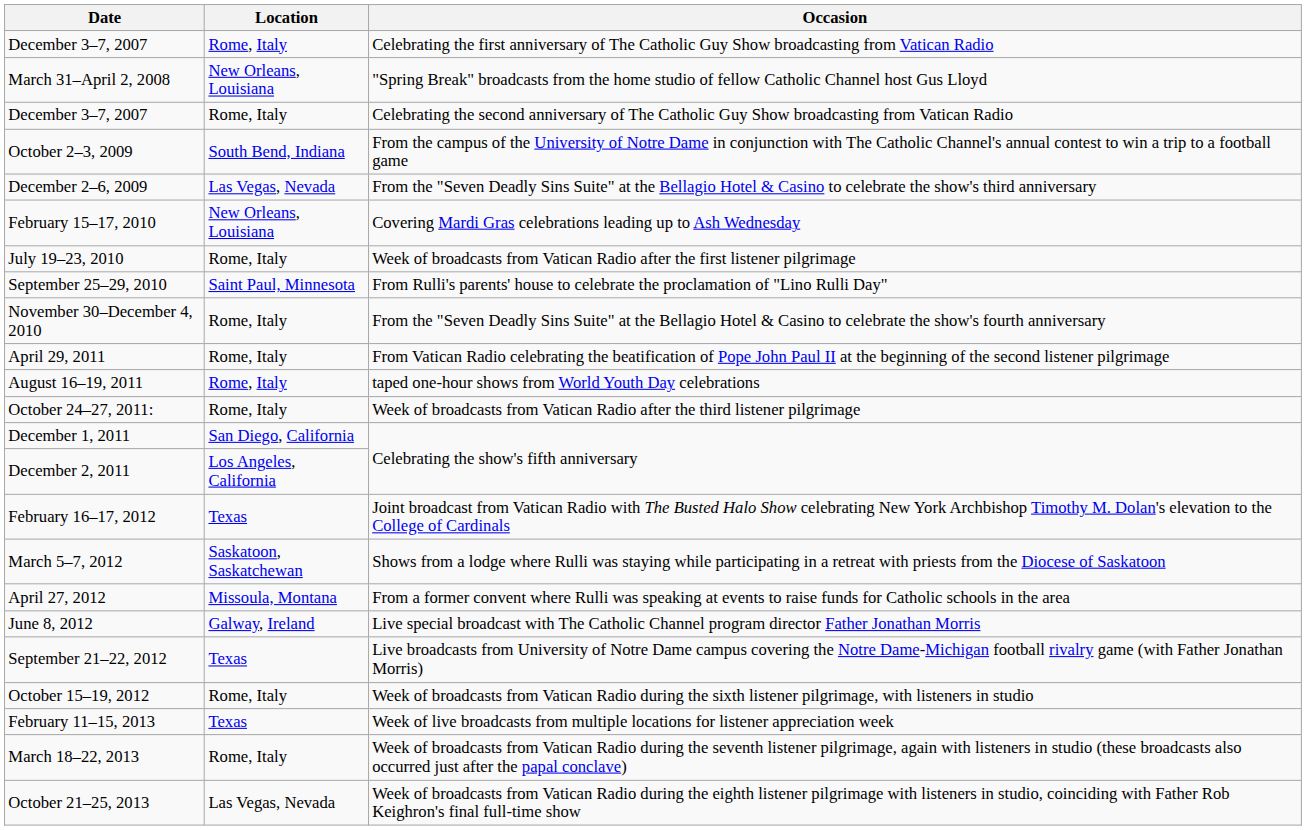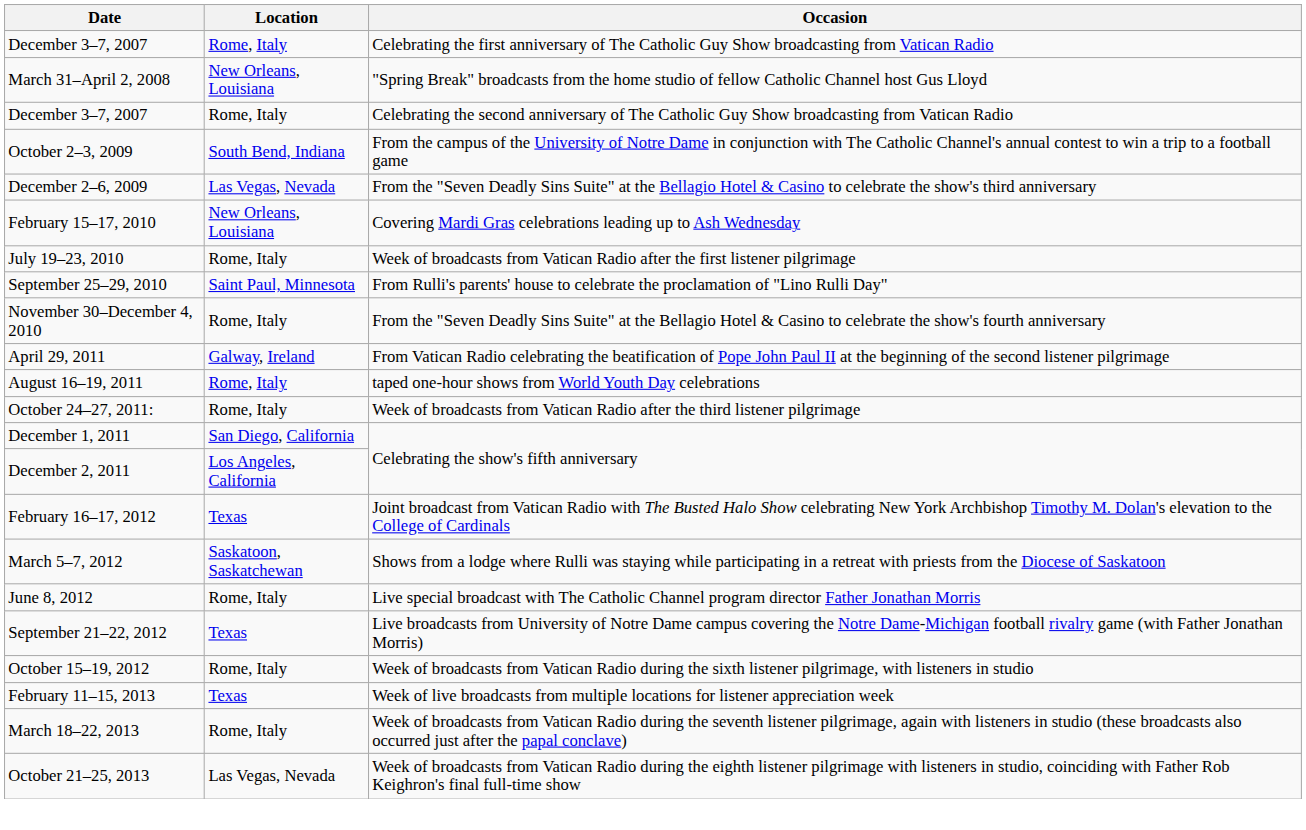 <table class="wikitable ">
 <tr>
 <th>Date</th>
 <th>Location</th>
 <th>Occasion</th>
 </tr>
 <tr>
 <td>December 3–7, 2007</td>
 <td><a href='#'>Rome</a>, <a href='#'>Italy</a></td>
 <td>Celebrating the first anniversary of The Catholic Guy Show broadcasting from <a href='#'>Vatican Radio</a></td>
 </tr>
 <tr>
 <td>March 31–April 2, 2008</td>
 <td><a href='#'>New Orleans</a>, <a href='#'>Louisiana</a></td>
 <td>"Spring Break" broadcasts from the home studio of fellow Catholic Channel host Gus Lloyd</td>
 </tr>
 <tr>
 <td>December 3–7, 2007</td>
 <td>Rome, Italy</td>
 <td>Celebrating the second anniversary of The Catholic Guy Show broadcasting from Vatican Radio</td>
 </tr>
 <tr>
 <td>October 2–3, 2009</td>
 <td><a href='#'>South Bend, Indiana</a></td>
 <td>From the campus of the <a href='#'>University of Notre Dame</a> in conjunction with The Catholic Channel's annual contest to win a trip to a football game</td>
 </tr>
 <tr>
 <td>December 2–6, 2009</td>
 <td><a href='#'>Las Vegas</a>, <a href='#'>Nevada</a></td>
 <td>From the "Seven Deadly Sins Suite" at the <a href='#'>Bellagio Hotel & Casino</a> to celebrate the show's third anniversary</td>
 </tr>
 <tr>
 <td>February 15–17, 2010</td>
 <td><a href='#'>New Orleans</a>, <a href='#'>Louisiana</a></td>
 <td>Covering <a href='#'>Mardi Gras</a> celebrations leading up to <a href='#'>Ash Wednesday</a></td>
 </tr>
 <tr>
 <td>July 19–23, 2010</td>
 <td>Rome, Italy</td>
 <td>Week of broadcasts from Vatican Radio after the first listener pilgrimage</td>
 </tr>
 <tr>
 <td>September 25–29, 2010</td>
 <td><a href='#'>Saint Paul, Minnesota</a></td>
 <td>From Rulli's parents' house to celebrate the proclamation of "Lino Rulli Day"</td>
 </tr>
 <tr>
 <td>November 30–December 4, 2010</td>
 <td>Rome, Italy</td>
 <td>From the "Seven Deadly Sins Suite" at the Bellagio Hotel & Casino to celebrate the show's fourth anniversary</td>
 </tr>
 <tr>
 <td>April 29, 2011</td>
-<td>Rome, Italy</td>
+<td><a href='#'>Galway</a>, <a href='#'>Ireland</a></td>
 <td>From Vatican Radio celebrating the beatification of <a href='#'>Pope John Paul II</a> at the beginning of the second listener pilgrimage</td>
 </tr>
 <tr>
 <td>August 16–19, 2011</td>
 <td><a href='#'>Rome</a>, <a href='#'>Italy</a></td>
 <td>taped one-hour shows from <a href='#'>World Youth Day</a> celebrations</td>
 </tr>
 <tr>
 <td>October 24–27, 2011:</td>
 <td>Rome, Italy</td>
 <td>Week of broadcasts from Vatican Radio after the third listener pilgrimage</td>
 </tr>
 <tr>
 <td>December 1, 2011</td>
 <td><a href='#'>San Diego</a>, <a href='#'>California</a></td>
 <td rowspan="2">Celebrating the show's fifth anniversary</td>
 </tr>
 <tr>
 <td>December 2, 2011</td>
 <td><a href='#'>Los Angeles</a>, <a href='#'>California</a></td>
 </tr>
 <tr>
 <td>February 16–17, 2012</td>
 <td><a href='#'>Texas</a></td>
 <td>Joint broadcast from Vatican Radio with <em>The Busted Halo Show</em> celebrating New York Archbishop <a href='#'>Timothy M. Dolan</a>'s elevation to the <a href='#'>College of Cardinals</a></td>
 </tr>
 <tr>
 <td>March 5–7, 2012</td>
 <td><a href='#'>Saskatoon</a>, <a href='#'>Saskatchewan</a></td>
 <td>Shows from a lodge where Rulli was staying while participating in a retreat with priests from the <a href='#'>Diocese of Saskatoon</a></td>
 </tr>
 <tr>
-<td>April 27, 2012</td>
-<td><a href='#'>Missoula, Montana</a></td>
-<td>From a former convent where Rulli was speaking at events to raise funds for Catholic schools in the area</td>
-</tr>
-<tr>
 <td>June 8, 2012</td>
-<td><a href='#'>Galway</a>, <a href='#'>Ireland</a></td>
+<td>Rome, Italy</td>
 <td>Live special broadcast with The Catholic Channel program director <a href='#'>Father Jonathan Morris</a></td>
 </tr>
 <tr>
 <td>September 21–22, 2012</td>
 <td><a href='#'>Texas</a></td>
 <td>Live broadcasts from University of Notre Dame campus covering the <a href='#'>Notre Dame</a>-<a href='#'>Michigan</a> football <a href='#'>rivalry</a> game (with Father Jonathan Morris)</td>
 </tr>
 <tr>
 <td>October 15–19, 2012</td>
 <td>Rome, Italy</td>
 <td>Week of broadcasts from Vatican Radio during the sixth listener pilgrimage, with listeners in studio</td>
 </tr>
 <tr>
 <td>February 11–15, 2013</td>
 <td><a href='#'>Texas</a></td>
 <td>Week of live broadcasts from multiple locations for listener appreciation week</td>
 </tr>
 <tr>
 <td>March 18–22, 2013</td>
 <td>Rome, Italy</td>
 <td>Week of broadcasts from Vatican Radio during the seventh listener pilgrimage, again with listeners in studio (these broadcasts also occurred just after the <a href='#'>papal conclave</a>)</td>
 </tr>
 <tr>
 <td>October 21–25, 2013</td>
 <td>Las Vegas, Nevada</td>
 <td>Week of broadcasts from Vatican Radio during the eighth listener pilgrimage with listeners in studio, coinciding with Father Rob Keighron's final full-time show</td>
 </tr>
 </table>
